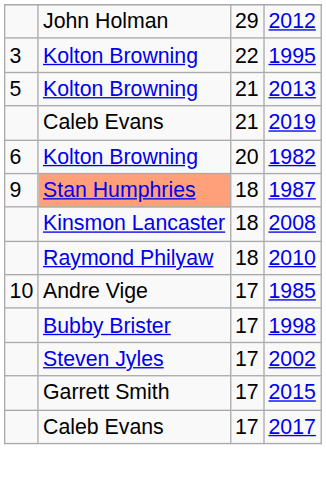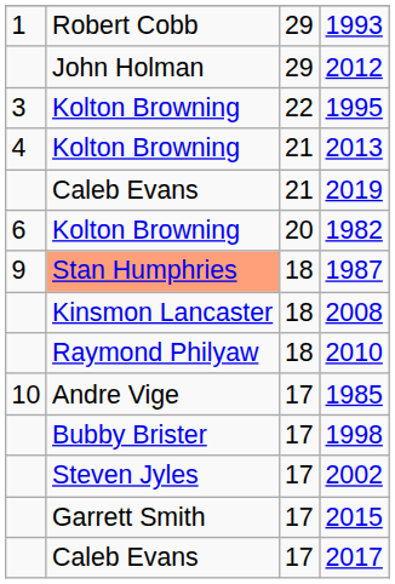 <table class="wikitable">
 <tr>
+</tr>
+<tr>
+<td>1</td>
+<td>Robert Cobb</td>
+<td>29</td>
+<td><a href='#'>1993</a></td>
 </tr>
 <tr>
 <td></td>
 <td>John Holman</td>
 <td>29</td>
 <td><a href='#'>2012</a></td>
 </tr>
 <tr>
 <td>3</td>
 <td><a href='#'>Kolton Browning</a></td>
 <td>22</td>
 <td><a href='#'>1995</a></td>
 </tr>
 <tr>
-<td>5</td>
+<td>4</td>
 <td><a href='#'>Kolton Browning</a></td>
 <td>21</td>
 <td><a href='#'>2013</a></td>
 </tr>
 <tr>
 <td></td>
 <td>Caleb Evans</td>
 <td>21</td>
 <td><a href='#'>2019</a></td>
 </tr>
 <tr>
 <td>6</td>
 <td><a href='#'>Kolton Browning</a></td>
 <td>20</td>
 <td><a href='#'>1982</a></td>
 </tr>
 <tr>
 <td>9</td>
 <td style="background: lightsalmon;"><a href='#'>Stan Humphries</a></td>
 <td>18</td>
 <td><a href='#'>1987</a></td>
 </tr>
 <tr>
 <td></td>
 <td><a href='#'>Kinsmon Lancaster</a></td>
 <td>18</td>
 <td><a href='#'>2008</a></td>
 </tr>
 <tr>
 <td></td>
 <td><a href='#'>Raymond Philyaw</a></td>
 <td>18</td>
 <td><a href='#'>2010</a></td>
 </tr>
 <tr>
 <td>10</td>
 <td>Andre Vige</td>
 <td>17</td>
 <td><a href='#'>1985</a></td>
 </tr>
 <tr>
 <td></td>
 <td><a href='#'>Bubby Brister</a></td>
 <td>17</td>
 <td><a href='#'>1998</a></td>
 </tr>
 <tr>
 <td></td>
 <td><a href='#'>Steven Jyles</a></td>
 <td>17</td>
 <td><a href='#'>2002</a></td>
 </tr>
 <tr>
 <td></td>
 <td>Garrett Smith</td>
 <td>17</td>
 <td><a href='#'>2015</a></td>
 </tr>
 <tr>
 <td></td>
 <td>Caleb Evans</td>
 <td>17</td>
 <td><a href='#'>2017</a></td>
 </tr>
 </table>
